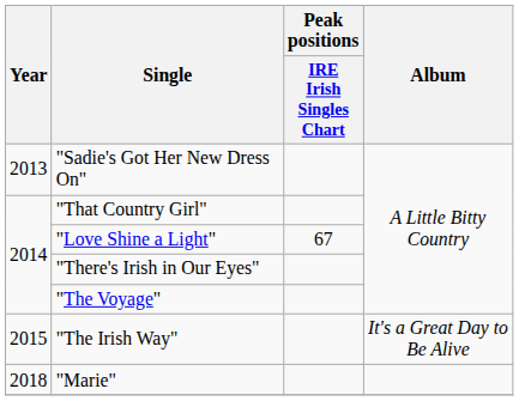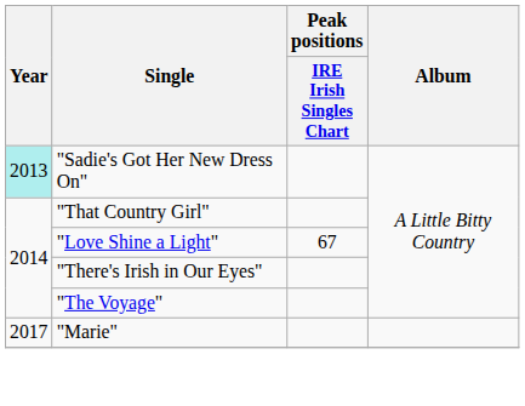 <table class="wikitable">
 <tr>
 <th rowspan="2" style="text-align:center; width:10px;">Year</th>
 <th rowspan="2" style="text-align:center; width:190px;">Single</th>
 <th style="text-align:center; width:20px;">Peak positions</th>
 <th rowspan="2" style="text-align:center; width:120px;">Album</th>
 </tr>
 <tr>
 <th scope="col" style="width:3em;font-size:90%;"><a href='#'>IRE <br>Irish Singles <br>Chart</a><br></th>
 </tr>
 <tr>
-<td style="text-align:center;">2013</td>
+<td style="background: paleturquoise; text-align:center;">2013</td>
 <td>"Sadie's Got Her New Dress On"</td>
 <td style="text-align:center;"></td>
 <td style="text-align:center;" rowspan=5><em>A Little Bitty Country</em></td>
 </tr>
 <tr>
 <td style="text-align:center;" rowspan=4>2014</td>
 <td>"That Country Girl"</td>
 <td style="text-align:center;"></td>
 </tr>
 <tr>
 <td>"<a href='#'>Love Shine a Light</a>"</td>
 <td style="text-align:center;">67</td>
 </tr>
 <tr>
 <td>"There's Irish in Our Eyes"</td>
 <td style="text-align:center;"></td>
 </tr>
 <tr>
 <td>"<a href='#'>The Voyage</a>"</td>
 <td style="text-align:center;"></td>
 </tr>
 <tr>
-<td style="text-align:center;" rowspan=1>2015</td>
-<td>"The Irish Way"</td>
-<td style="text-align:center;"></td>
-<td style="text-align:center;"><em>It's a Great Day to Be Alive</em></td>
-</tr>
-<tr>
-<td style="text-align:center;" rowspan=1>2018</td>
+<td style="text-align:center;" rowspan=1>2017</td>
 <td>"Marie"</td>
 <td style="text-align:center;"></td>
 <td style="text-align:center;"></td>
 </tr>
 <tr>
 </tr>
 </table>
